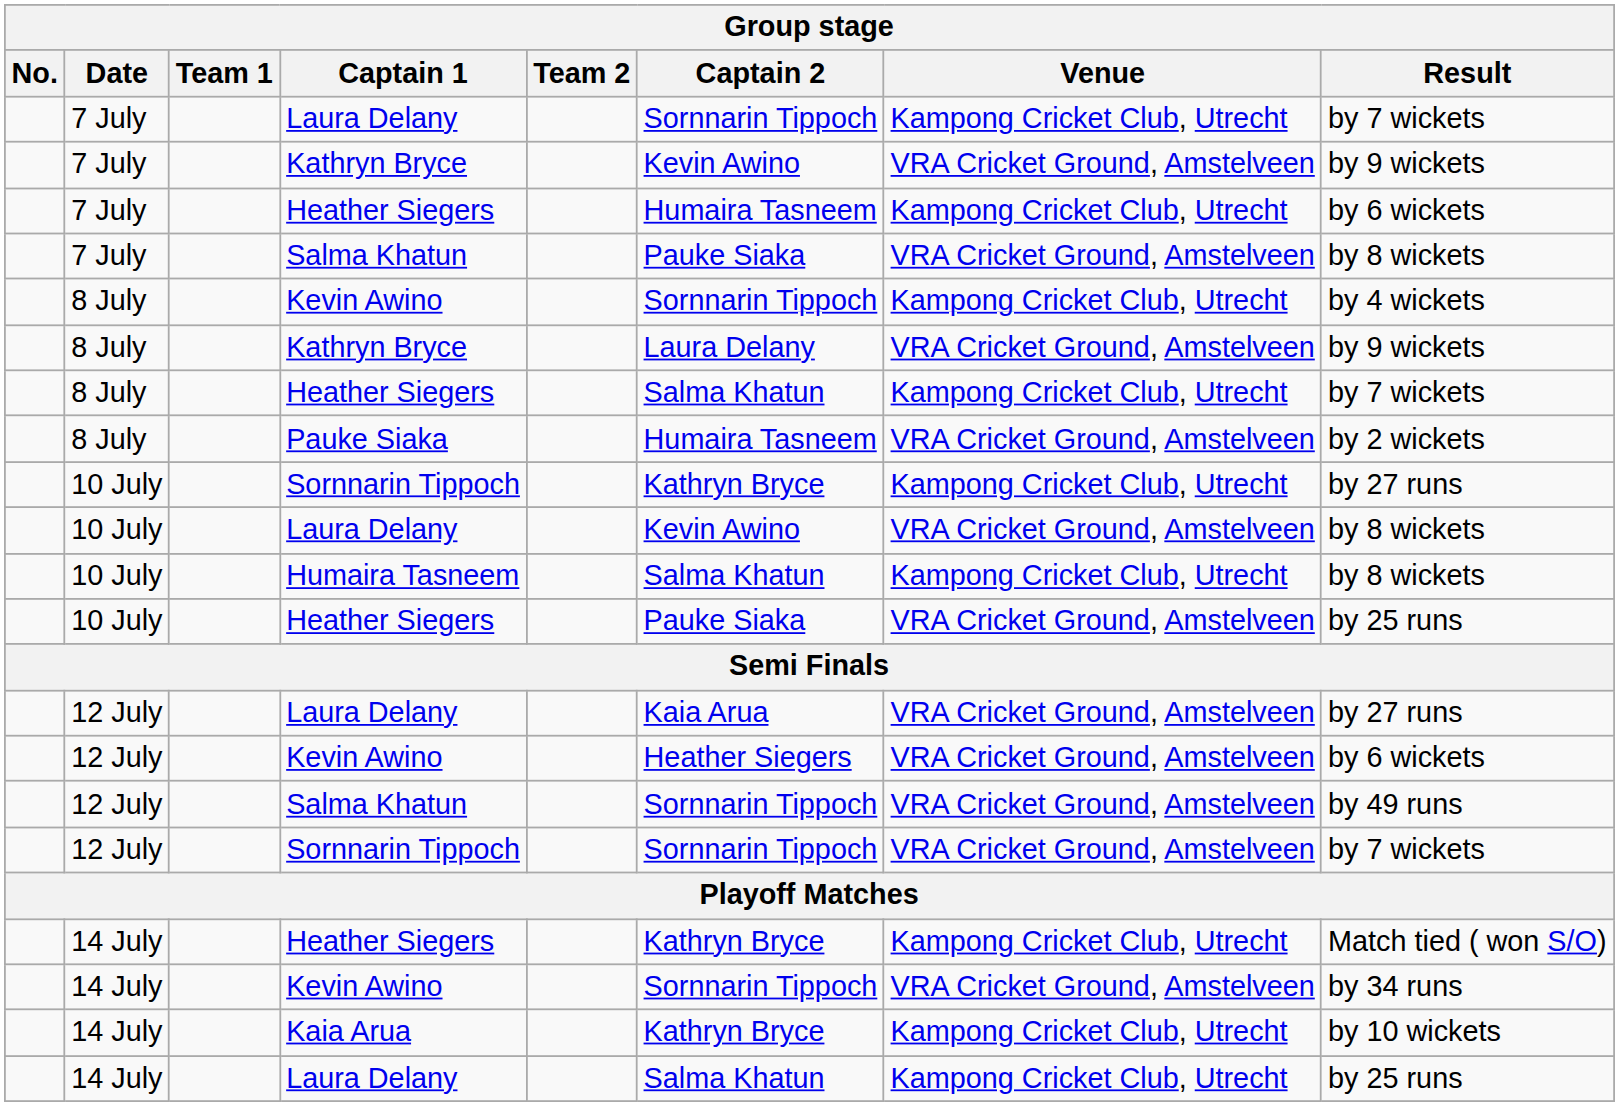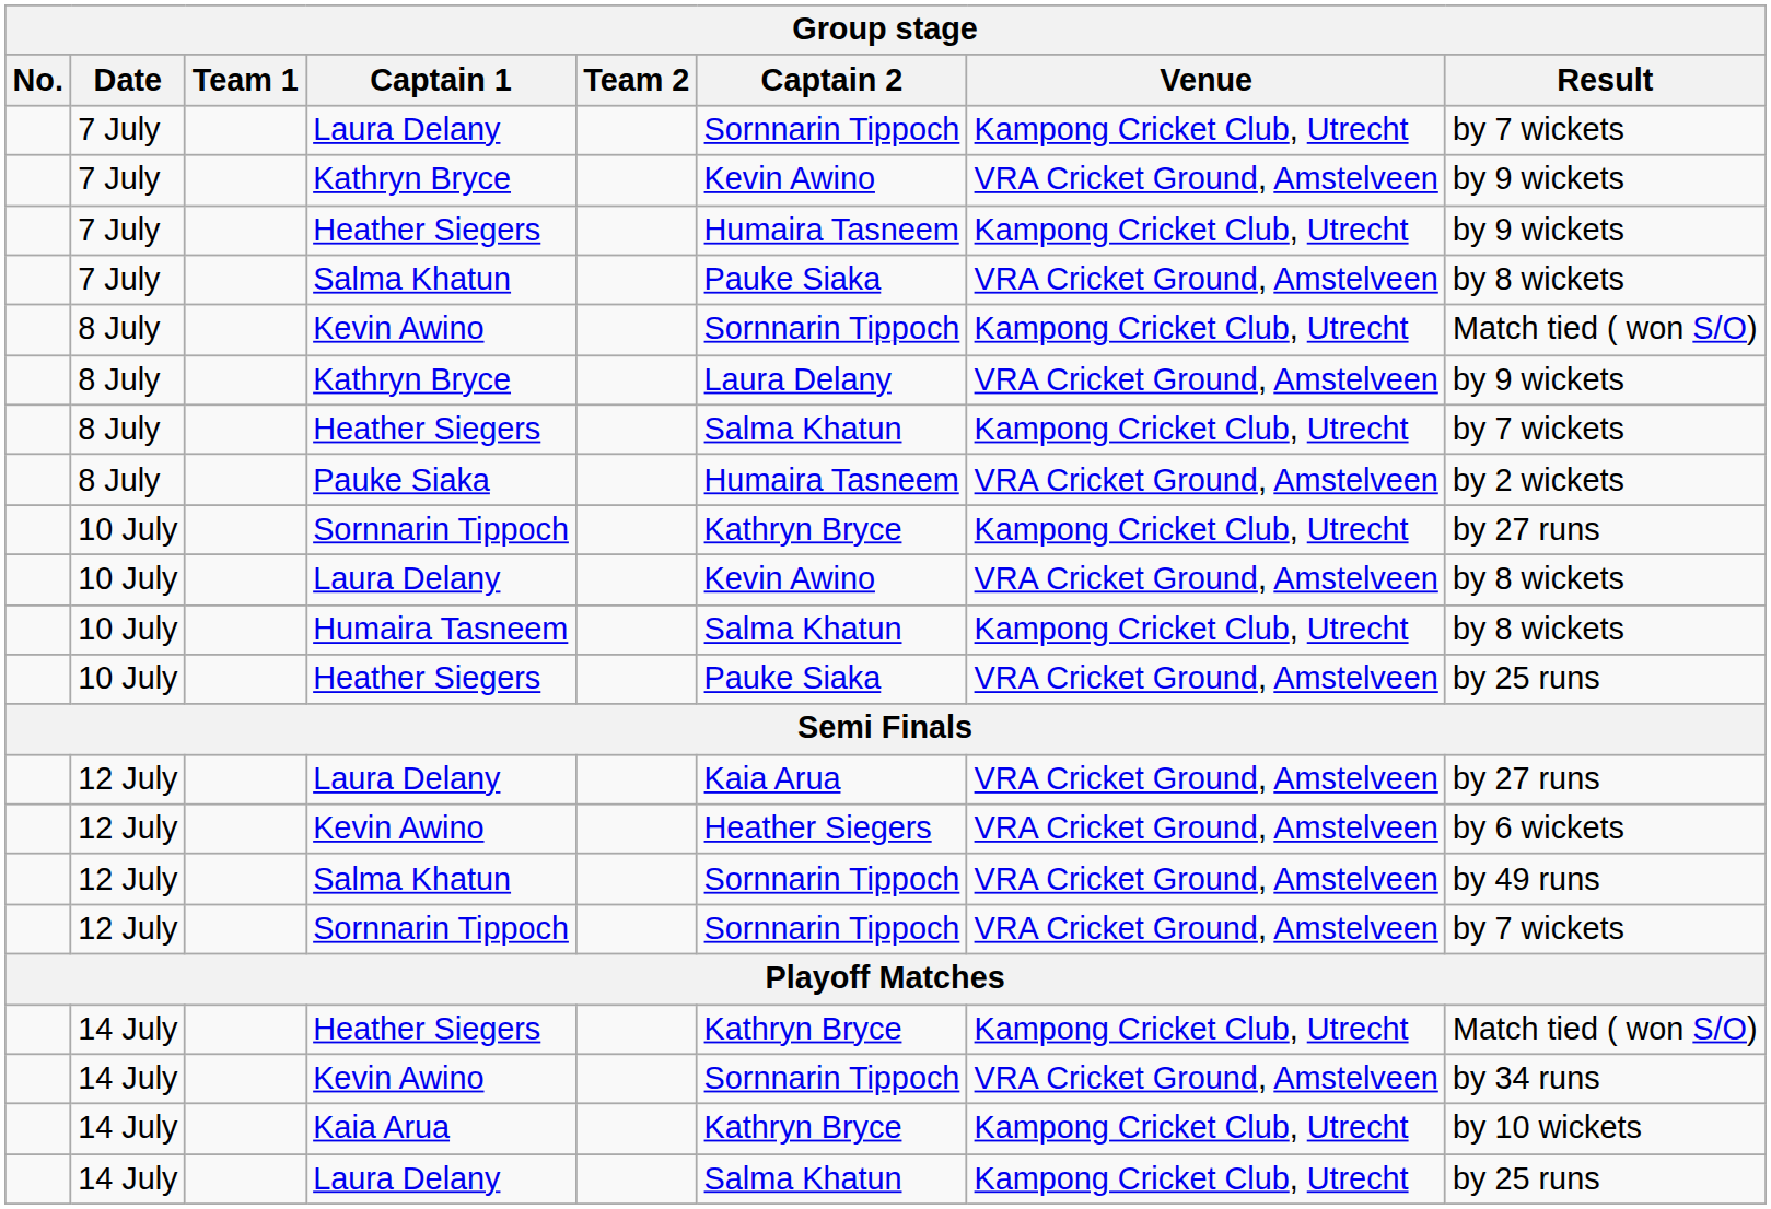 <table class="wikitable">
 <tr>
 <th colspan="9">Group stage</th>
 </tr>
 <tr>
 <th>No.</th>
 <th>Date</th>
 <th>Team 1</th>
 <th>Captain 1</th>
 <th>Team 2</th>
 <th>Captain 2</th>
 <th>Venue</th>
 <th>Result</th>
 </tr>
 <tr>
 <td></td>
 <td>7 July</td>
 <td></td>
 <td><a href='#'>Laura Delany</a></td>
 <td></td>
 <td><a href='#'>Sornnarin Tippoch</a></td>
 <td><a href='#'>Kampong Cricket Club</a>, <a href='#'>Utrecht</a></td>
 <td> by 7 wickets</td>
 </tr>
 <tr>
 <td></td>
 <td>7 July</td>
 <td></td>
 <td><a href='#'>Kathryn Bryce</a></td>
 <td></td>
 <td><a href='#'>Kevin Awino</a></td>
 <td><a href='#'>VRA Cricket Ground</a>, <a href='#'>Amstelveen</a></td>
 <td> by 9 wickets</td>
 </tr>
 <tr>
 <td></td>
 <td>7 July</td>
 <td></td>
 <td><a href='#'>Heather Siegers</a></td>
 <td></td>
 <td><a href='#'>Humaira Tasneem</a></td>
 <td><a href='#'>Kampong Cricket Club</a>, <a href='#'>Utrecht</a></td>
-<td> by 6 wickets</td>
+<td> by 9 wickets</td>
 </tr>
 <tr>
 <td></td>
 <td>7 July</td>
 <td></td>
 <td><a href='#'>Salma Khatun</a></td>
 <td></td>
 <td><a href='#'>Pauke Siaka</a></td>
 <td><a href='#'>VRA Cricket Ground</a>, <a href='#'>Amstelveen</a></td>
 <td> by 8 wickets</td>
 </tr>
 <tr>
 <td></td>
 <td>8 July</td>
 <td></td>
 <td><a href='#'>Kevin Awino</a></td>
 <td></td>
 <td><a href='#'>Sornnarin Tippoch</a></td>
 <td><a href='#'>Kampong Cricket Club</a>, <a href='#'>Utrecht</a></td>
-<td> by 4 wickets</td>
+<td>Match tied ( won <a href='#'>S/O</a>)</td>
 </tr>
 <tr>
 <td></td>
 <td>8 July</td>
 <td></td>
 <td><a href='#'>Kathryn Bryce</a></td>
 <td></td>
 <td><a href='#'>Laura Delany</a></td>
 <td><a href='#'>VRA Cricket Ground</a>, <a href='#'>Amstelveen</a></td>
 <td> by 9 wickets</td>
 </tr>
 <tr>
 <td></td>
 <td>8 July</td>
 <td></td>
 <td><a href='#'>Heather Siegers</a></td>
 <td></td>
 <td><a href='#'>Salma Khatun</a></td>
 <td><a href='#'>Kampong Cricket Club</a>, <a href='#'>Utrecht</a></td>
 <td> by 7 wickets</td>
 </tr>
 <tr>
 <td></td>
 <td>8 July</td>
 <td></td>
 <td><a href='#'>Pauke Siaka</a></td>
 <td></td>
 <td><a href='#'>Humaira Tasneem</a></td>
 <td><a href='#'>VRA Cricket Ground</a>, <a href='#'>Amstelveen</a></td>
 <td> by 2 wickets</td>
 </tr>
 <tr>
 <td></td>
 <td>10 July</td>
 <td></td>
 <td><a href='#'>Sornnarin Tippoch</a></td>
 <td></td>
 <td><a href='#'>Kathryn Bryce</a></td>
 <td><a href='#'>Kampong Cricket Club</a>, <a href='#'>Utrecht</a></td>
 <td> by 27 runs</td>
 </tr>
 <tr>
 <td></td>
 <td>10 July</td>
 <td></td>
 <td><a href='#'>Laura Delany</a></td>
 <td></td>
 <td><a href='#'>Kevin Awino</a></td>
 <td><a href='#'>VRA Cricket Ground</a>, <a href='#'>Amstelveen</a></td>
 <td> by 8 wickets</td>
 </tr>
 <tr>
 <td></td>
 <td>10 July</td>
 <td></td>
 <td><a href='#'>Humaira Tasneem</a></td>
 <td></td>
 <td><a href='#'>Salma Khatun</a></td>
 <td><a href='#'>Kampong Cricket Club</a>, <a href='#'>Utrecht</a></td>
 <td> by 8 wickets</td>
 </tr>
 <tr>
 <td></td>
 <td>10 July</td>
 <td></td>
 <td><a href='#'>Heather Siegers</a></td>
 <td></td>
 <td><a href='#'>Pauke Siaka</a></td>
 <td><a href='#'>VRA Cricket Ground</a>, <a href='#'>Amstelveen</a></td>
 <td> by 25 runs</td>
 </tr>
 <tr>
 <th colspan="9">Semi Finals</th>
 </tr>
 <tr>
 <td></td>
 <td>12 July</td>
 <td></td>
 <td><a href='#'>Laura Delany</a></td>
 <td></td>
 <td><a href='#'>Kaia Arua</a></td>
 <td><a href='#'>VRA Cricket Ground</a>, <a href='#'>Amstelveen</a></td>
 <td> by 27 runs</td>
 </tr>
 <tr>
 <td></td>
 <td>12 July</td>
 <td></td>
 <td><a href='#'>Kevin Awino</a></td>
 <td></td>
 <td><a href='#'>Heather Siegers</a></td>
 <td><a href='#'>VRA Cricket Ground</a>, <a href='#'>Amstelveen</a></td>
 <td> by 6 wickets</td>
 </tr>
 <tr>
 <td></td>
 <td>12 July</td>
 <td></td>
 <td><a href='#'>Salma Khatun</a></td>
 <td></td>
 <td><a href='#'>Sornnarin Tippoch</a></td>
 <td><a href='#'>VRA Cricket Ground</a>, <a href='#'>Amstelveen</a></td>
 <td> by 49 runs</td>
 </tr>
 <tr>
 <td></td>
 <td>12 July</td>
 <td></td>
 <td><a href='#'>Sornnarin Tippoch</a></td>
 <td></td>
 <td><a href='#'>Sornnarin Tippoch</a></td>
 <td><a href='#'>VRA Cricket Ground</a>, <a href='#'>Amstelveen</a></td>
 <td> by 7 wickets</td>
 </tr>
 <tr>
 <th colspan="9">Playoff Matches</th>
 </tr>
 <tr>
 <td></td>
 <td>14 July</td>
 <td></td>
 <td><a href='#'>Heather Siegers</a></td>
 <td></td>
 <td><a href='#'>Kathryn Bryce</a></td>
 <td><a href='#'>Kampong Cricket Club</a>, <a href='#'>Utrecht</a></td>
 <td>Match tied ( won <a href='#'>S/O</a>)</td>
 </tr>
 <tr>
 <td></td>
 <td>14 July</td>
 <td></td>
 <td><a href='#'>Kevin Awino</a></td>
 <td></td>
 <td><a href='#'>Sornnarin Tippoch</a></td>
 <td><a href='#'>VRA Cricket Ground</a>, <a href='#'>Amstelveen</a></td>
 <td> by 34 runs</td>
 </tr>
 <tr>
 <td></td>
 <td>14 July</td>
 <td></td>
 <td><a href='#'>Kaia Arua</a></td>
 <td></td>
 <td><a href='#'>Kathryn Bryce</a></td>
 <td><a href='#'>Kampong Cricket Club</a>, <a href='#'>Utrecht</a></td>
 <td> by 10 wickets</td>
 </tr>
 <tr>
 <td></td>
 <td>14 July</td>
 <td></td>
 <td><a href='#'>Laura Delany</a></td>
 <td></td>
 <td><a href='#'>Salma Khatun</a></td>
 <td><a href='#'>Kampong Cricket Club</a>, <a href='#'>Utrecht</a></td>
 <td> by 25 runs</td>
 </tr>
 </table>
